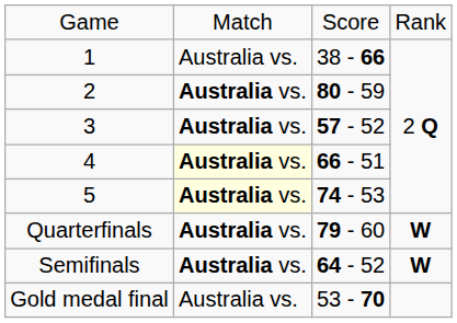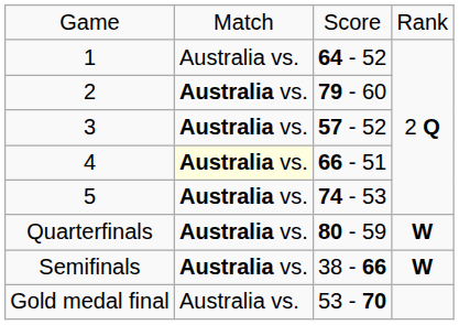 <table class="wikitable">
 <tr>
 <td style="text-align:center;">Game</td>
 <td style="text-align:center;">Match</td>
 <td style="text-align:center;">Score</td>
 <td style="text-align:center;">Rank</td>
 </tr>
 <tr>
 <td style="text-align:center;">1</td>
 <td>Australia vs. <strong></strong></td>
-<td style="text-align:center;">38 - <strong>66</strong></td>
+<td style="text-align:center;"><strong>64</strong> - 52</td>
 <td rowspan="5" style="text-align:center;">2 <strong>Q</strong></td>
 </tr>
 <tr>
 <td style="text-align:center;">2</td>
 <td><strong>Australia</strong> vs. </td>
-<td style="text-align:center;"><strong>80</strong> - 59</td>
+<td style="text-align:center;"><strong>79</strong> - 60</td>
 </tr>
 <tr>
 <td style="text-align:center;">3</td>
 <td><strong>Australia</strong> vs. </td>
 <td style="text-align:center;"><strong>57</strong> - 52</td>
 </tr>
 <tr>
 <td style="text-align:center;">4</td>
 <td style="background: lightyellow;"><strong>Australia</strong> vs. </td>
 <td style="text-align:center;"><strong>66</strong> - 51</td>
 </tr>
 <tr>
 <td style="text-align:center;">5</td>
-<td style="background: lightyellow;"><strong>Australia</strong> vs. </td>
+<td><strong>Australia</strong> vs. </td>
 <td style="text-align:center;"><strong>74</strong> - 53</td>
 </tr>
 <tr>
 <td style="text-align:center;">Quarterfinals</td>
 <td><strong>Australia</strong> vs. </td>
-<td style="text-align:center;"><strong>79</strong> - 60</td>
+<td style="text-align:center;"><strong>80</strong> - 59</td>
 <td style="text-align:center;"><strong>W</strong></td>
 </tr>
 <tr>
 <td style="text-align:center;">Semifinals</td>
 <td><strong>Australia</strong> vs. </td>
-<td style="text-align:center;"><strong>64</strong> - 52</td>
+<td style="text-align:center;">38 - <strong>66</strong></td>
 <td style="text-align:center;"><strong>W</strong></td>
 </tr>
 <tr>
 <td style="text-align:center;">Gold medal final</td>
 <td>Australia vs. <strong></strong></td>
 <td style="text-align:center;">53 - <strong>70</strong></td>
 <td style="text-align:center;"></td>
 </tr>
 </table>
